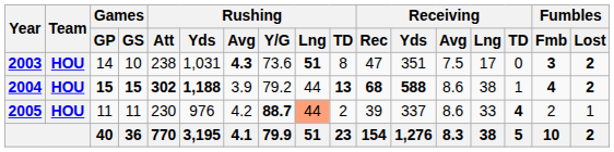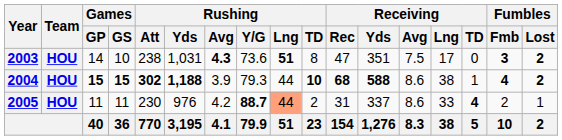 <table class="wikitable" style="text-align:center;">
 <tr>
 <th rowspan="2">Year</th>
 <th rowspan="2">Team</th>
 <th colspan="2">Games</th>
 <th colspan="6">Rushing</th>
 <th colspan="5">Receiving</th>
 <th colspan="2">Fumbles</th>
 </tr>
 <tr>
 <th>GP</th>
 <th>GS</th>
 <th>Att</th>
 <th>Yds</th>
 <th>Avg</th>
 <th>Y/G</th>
 <th>Lng</th>
 <th>TD</th>
 <th>Rec</th>
 <th>Yds</th>
 <th>Avg</th>
 <th>Lng</th>
 <th>TD</th>
 <th>Fmb</th>
 <th>Lost</th>
 </tr>
 <tr>
 <th><a href='#'>2003</a></th>
 <th><a href='#'>HOU</a></th>
 <td>14</td>
 <td>10</td>
 <td>238</td>
 <td>1,031</td>
 <td><strong>4.3</strong></td>
 <td>73.6</td>
 <td><strong>51</strong></td>
 <td>8</td>
 <td>47</td>
 <td>351</td>
 <td>7.5</td>
 <td>17</td>
 <td>0</td>
 <td><strong>3</strong></td>
 <td><strong>2</strong></td>
 </tr>
 <tr>
 <th><a href='#'>2004</a></th>
 <th><a href='#'>HOU</a></th>
 <td><strong>15</strong></td>
 <td><strong>15</strong></td>
 <td><strong>302</strong></td>
 <td><strong>1,188</strong></td>
 <td>3.9</td>
-<td>79.2</td>
+<td>79.3</td>
 <td>44</td>
-<td><strong>13</strong></td>
+<td><strong>10</strong></td>
 <td><strong>68</strong></td>
 <td><strong>588</strong></td>
 <td>8.6</td>
 <td>38</td>
 <td>1</td>
 <td><strong>4</strong></td>
 <td><strong>2</strong></td>
 </tr>
 <tr>
 <th><a href='#'>2005</a></th>
 <th><a href='#'>HOU</a></th>
 <td>11</td>
 <td>11</td>
 <td>230</td>
 <td>976</td>
 <td>4.2</td>
 <td><strong>88.7</strong></td>
 <td style="background: lightsalmon;">44</td>
 <td>2</td>
-<td>39</td>
+<td>31</td>
 <td>337</td>
 <td>8.6</td>
 <td>33</td>
 <td><strong>4</strong></td>
 <td>2</td>
 <td>1</td>
 </tr>
 <tr>
 <th colspan="2"></th>
 <th>40</th>
 <th>36</th>
 <th>770</th>
 <th>3,195</th>
 <th>4.1</th>
 <th>79.9</th>
 <th>51</th>
 <th>23</th>
 <th>154</th>
 <th>1,276</th>
 <th>8.3</th>
 <th>38</th>
 <th>5</th>
 <th>10</th>
 <th>2</th>
 </tr>
 </table>
